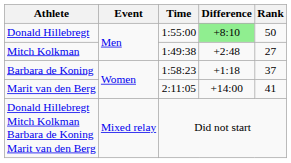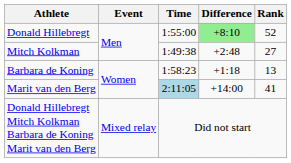 <table class="wikitable" style="font-size:90%">
 <tr>
 <th>Athlete</th>
 <th>Event</th>
 <th>Time</th>
 <th>Difference</th>
 <th>Rank</th>
 </tr>
 <tr align=center>
 <td align=left><a href='#'>Donald Hillebregt</a></td>
 <td align=left rowspan="2"><a href='#'>Men</a></td>
 <td>1:55:00</td>
 <td style="background: lightgreen;">+8:10</td>
-<td>50</td>
+<td>52</td>
 </tr>
 <tr align=center>
 <td align=left><a href='#'>Mitch Kolkman</a></td>
 <td>1:49:38</td>
 <td>+2:48</td>
 <td>27</td>
 </tr>
 <tr align=center>
 <td align=left><a href='#'>Barbara de Koning</a></td>
 <td align=left rowspan="2"><a href='#'>Women</a></td>
 <td>1:58:23</td>
 <td>+1:18</td>
-<td>37</td>
+<td>13</td>
 </tr>
 <tr align=center>
 <td align=left><a href='#'>Marit van den Berg</a></td>
-<td>2:11:05</td>
+<td style="background: lightblue;">2:11:05</td>
 <td>+14:00</td>
 <td>41</td>
 </tr>
 <tr align=center>
 <td align=left><a href='#'>Donald Hillebregt</a><br><a href='#'>Mitch Kolkman</a><br><a href='#'>Barbara de Koning</a><br><a href='#'>Marit van den Berg</a></td>
 <td align=left><a href='#'>Mixed relay</a></td>
 <td colspan="3">Did not start</td>
 </tr>
 </table>
